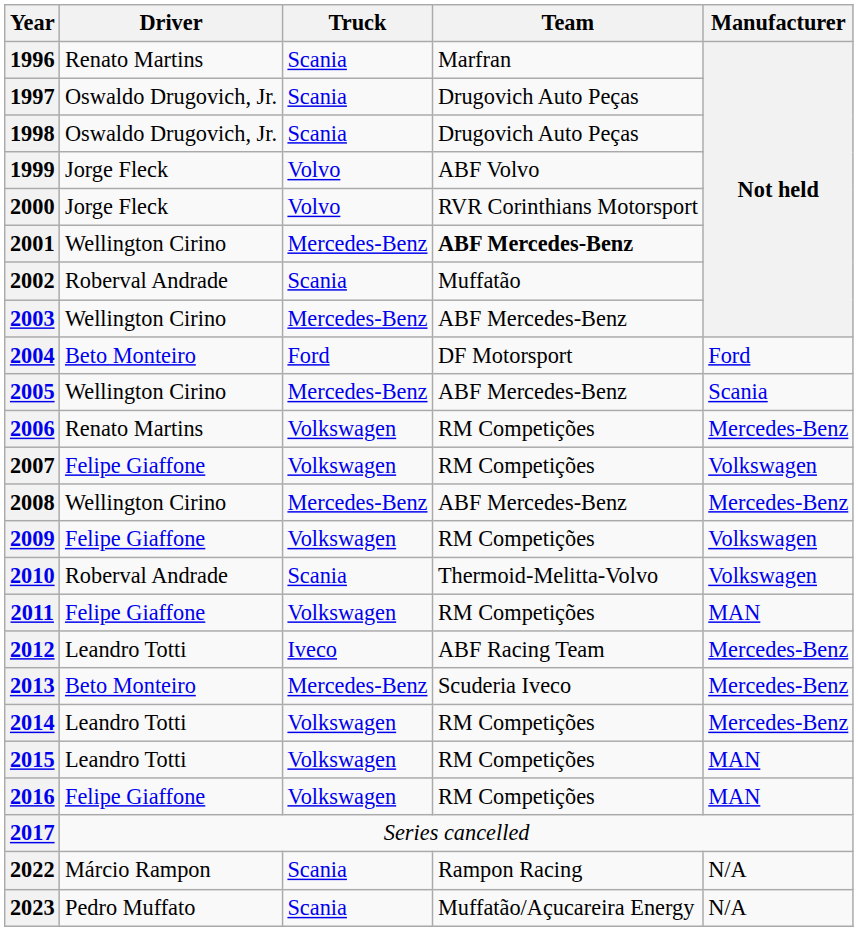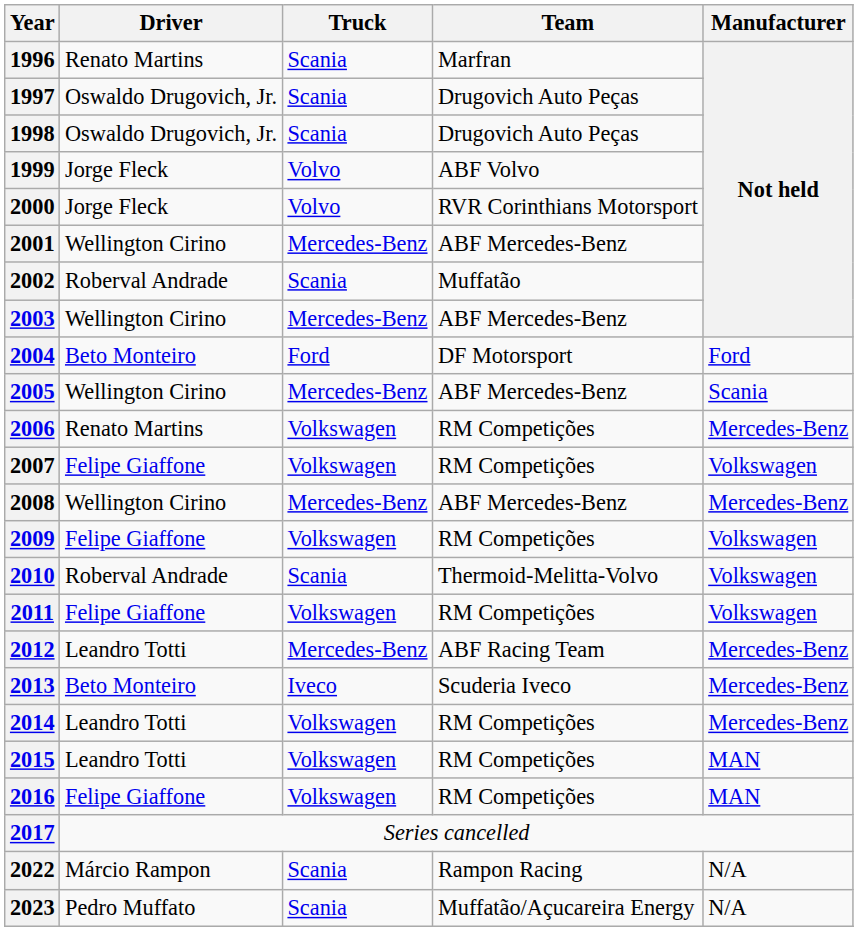 <table class="wikitable" style="font-size:95%">
 <tr>
 <th>Year</th>
 <th>Driver</th>
 <th>Truck</th>
 <th>Team</th>
 <th>Manufacturer</th>
 </tr>
 <tr>
 <th>1996</th>
 <td> Renato Martins</td>
 <td><a href='#'>Scania</a></td>
 <td>Marfran</td>
 <th rowspan=8>Not held</th>
 </tr>
 <tr>
 <th>1997</th>
 <td> Oswaldo Drugovich, Jr.</td>
 <td><a href='#'>Scania</a></td>
 <td>Drugovich Auto Peças</td>
 </tr>
 <tr>
 <th>1998</th>
 <td> Oswaldo Drugovich, Jr.</td>
 <td><a href='#'>Scania</a></td>
 <td>Drugovich Auto Peças</td>
 </tr>
 <tr>
 <th>1999</th>
 <td> Jorge Fleck</td>
 <td><a href='#'>Volvo</a></td>
 <td>ABF Volvo</td>
 </tr>
 <tr>
 <th>2000</th>
 <td> Jorge Fleck</td>
 <td><a href='#'>Volvo</a></td>
 <td>RVR Corinthians Motorsport</td>
 </tr>
 <tr>
 <th>2001</th>
 <td> Wellington Cirino</td>
 <td><a href='#'>Mercedes-Benz</a></td>
-<td><strong>ABF Mercedes-Benz</strong></td>
+<td>ABF Mercedes-Benz</td>
 </tr>
 <tr>
 <th>2002</th>
 <td> Roberval Andrade</td>
 <td><a href='#'>Scania</a></td>
 <td>Muffatão</td>
 </tr>
 <tr>
 <th><a href='#'>2003</a></th>
 <td> Wellington Cirino</td>
 <td><a href='#'>Mercedes-Benz</a></td>
 <td>ABF Mercedes-Benz</td>
 </tr>
 <tr>
 <th><a href='#'>2004</a></th>
 <td> <a href='#'>Beto Monteiro</a></td>
 <td><a href='#'>Ford</a></td>
 <td>DF Motorsport</td>
 <td><a href='#'>Ford</a></td>
 </tr>
 <tr>
 <th><a href='#'>2005</a></th>
 <td> Wellington Cirino</td>
 <td><a href='#'>Mercedes-Benz</a></td>
 <td>ABF Mercedes-Benz</td>
 <td><a href='#'>Scania</a></td>
 </tr>
 <tr>
 <th><a href='#'>2006</a></th>
 <td> Renato Martins</td>
 <td><a href='#'>Volkswagen</a></td>
 <td>RM Competições</td>
 <td><a href='#'>Mercedes-Benz</a></td>
 </tr>
 <tr>
 <th>2007</th>
 <td> <a href='#'>Felipe Giaffone</a></td>
 <td><a href='#'>Volkswagen</a></td>
 <td>RM Competições</td>
 <td><a href='#'>Volkswagen</a></td>
 </tr>
 <tr>
 <th>2008</th>
 <td> Wellington Cirino</td>
 <td><a href='#'>Mercedes-Benz</a></td>
 <td>ABF Mercedes-Benz</td>
 <td><a href='#'>Mercedes-Benz</a></td>
 </tr>
 <tr>
 <th><a href='#'>2009</a></th>
 <td> <a href='#'>Felipe Giaffone</a></td>
 <td><a href='#'>Volkswagen</a></td>
 <td>RM Competições</td>
 <td><a href='#'>Volkswagen</a></td>
 </tr>
 <tr>
 <th><a href='#'>2010</a></th>
 <td> Roberval Andrade</td>
 <td><a href='#'>Scania</a></td>
 <td>Thermoid-Melitta-Volvo</td>
 <td><a href='#'>Volkswagen</a></td>
 </tr>
 <tr>
 <th><a href='#'>2011</a></th>
 <td> <a href='#'>Felipe Giaffone</a></td>
 <td><a href='#'>Volkswagen</a></td>
 <td>RM Competições</td>
-<td><a href='#'>MAN</a></td>
+<td><a href='#'>Volkswagen</a></td>
 </tr>
 <tr>
 <th><a href='#'>2012</a></th>
 <td> Leandro Totti</td>
-<td><a href='#'>Iveco</a></td>
+<td><a href='#'>Mercedes-Benz</a></td>
 <td>ABF Racing Team</td>
 <td><a href='#'>Mercedes-Benz</a></td>
 </tr>
 <tr>
 <th><a href='#'>2013</a></th>
 <td> <a href='#'>Beto Monteiro</a></td>
-<td><a href='#'>Mercedes-Benz</a></td>
+<td><a href='#'>Iveco</a></td>
 <td>Scuderia Iveco</td>
 <td><a href='#'>Mercedes-Benz</a></td>
 </tr>
 <tr>
 <th><a href='#'>2014</a></th>
 <td> Leandro Totti</td>
 <td><a href='#'>Volkswagen</a></td>
 <td>RM Competições</td>
 <td><a href='#'>Mercedes-Benz</a></td>
 </tr>
 <tr>
 <th><a href='#'>2015</a></th>
 <td> Leandro Totti</td>
 <td><a href='#'>Volkswagen</a></td>
 <td>RM Competições</td>
 <td><a href='#'>MAN</a></td>
 </tr>
 <tr>
 <th><a href='#'>2016</a></th>
 <td> <a href='#'>Felipe Giaffone</a></td>
 <td><a href='#'>Volkswagen</a></td>
 <td>RM Competições</td>
 <td><a href='#'>MAN</a></td>
 </tr>
 <tr>
 <th><a href='#'>2017</a></th>
 <td align=center colspan=5><em>Series cancelled</em></td>
 </tr>
 <tr>
 <th>2022</th>
 <td> Márcio Rampon</td>
 <td><a href='#'>Scania</a></td>
 <td>Rampon Racing</td>
 <td>N/A</td>
 </tr>
 <tr>
 <th>2023</th>
 <td> Pedro Muffato</td>
 <td><a href='#'>Scania</a></td>
 <td>Muffatão/Açucareira Energy</td>
 <td>N/A</td>
 </tr>
 <tr>
 </tr>
 </table>
